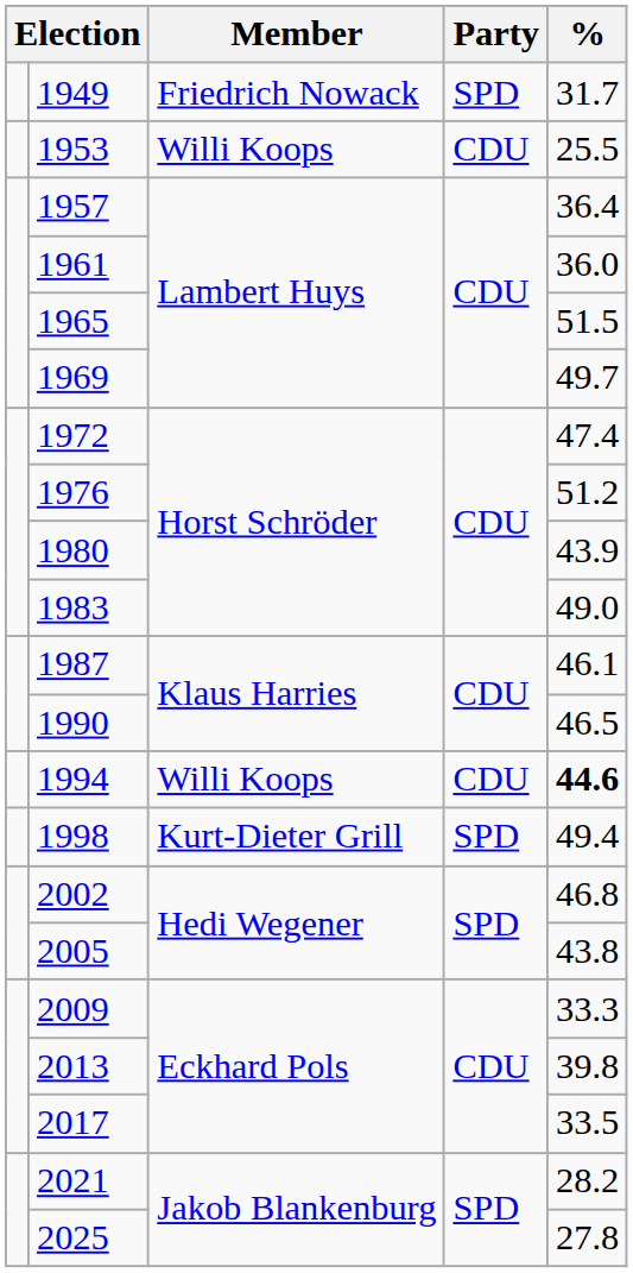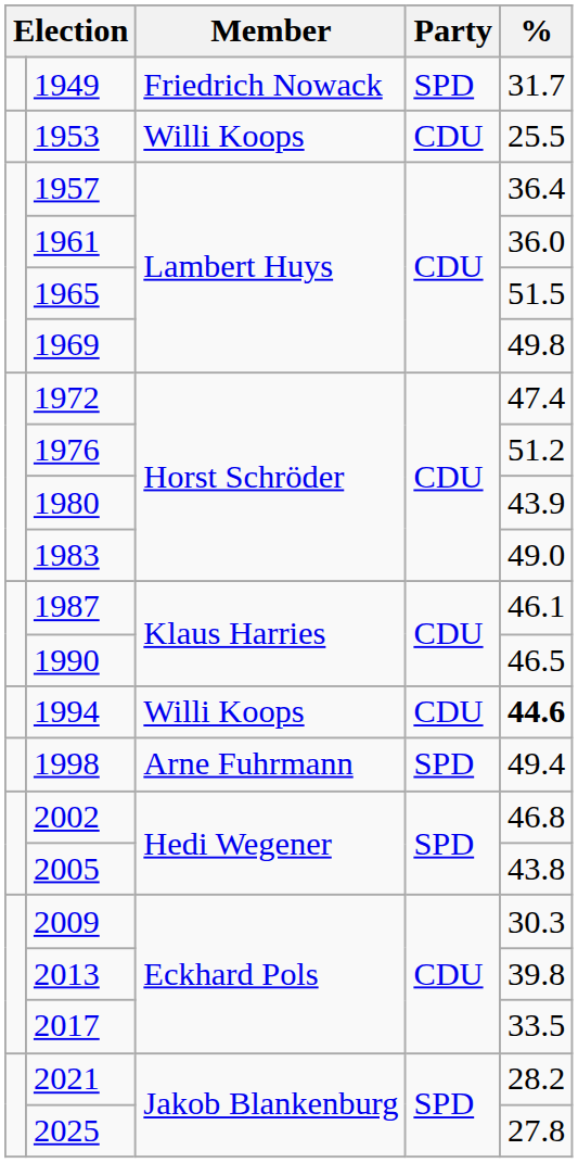 <table class=wikitable>
 <tr>
 <th colspan=2>Election</th>
 <th>Member</th>
 <th>Party</th>
 <th>%</th>
 </tr>
 <tr>
 <td bgcolor=></td>
 <td><a href='#'>1949</a></td>
 <td><a href='#'>Friedrich Nowack</a></td>
 <td><a href='#'>SPD</a></td>
 <td align=right>31.7</td>
 </tr>
 <tr>
 <td bgcolor=></td>
 <td><a href='#'>1953</a></td>
 <td><a href='#'>Willi Koops</a></td>
 <td><a href='#'>CDU</a></td>
 <td align=right>25.5</td>
 </tr>
 <tr>
 <td rowspan=4 bgcolor=></td>
 <td><a href='#'>1957</a></td>
 <td rowspan=4><a href='#'>Lambert Huys</a></td>
 <td rowspan=4><a href='#'>CDU</a></td>
 <td align=right>36.4</td>
 </tr>
 <tr>
 <td><a href='#'>1961</a></td>
 <td align=right>36.0</td>
 </tr>
 <tr>
 <td><a href='#'>1965</a></td>
 <td align=right>51.5</td>
 </tr>
 <tr>
 <td><a href='#'>1969</a></td>
-<td align=right>49.7</td>
+<td align=right>49.8</td>
 </tr>
 <tr>
 <td rowspan=4 bgcolor=></td>
 <td><a href='#'>1972</a></td>
 <td rowspan=4><a href='#'>Horst Schröder</a></td>
 <td rowspan=4><a href='#'>CDU</a></td>
 <td align=right>47.4</td>
 </tr>
 <tr>
 <td><a href='#'>1976</a></td>
 <td align=right>51.2</td>
 </tr>
 <tr>
 <td><a href='#'>1980</a></td>
 <td align=right>43.9</td>
 </tr>
 <tr>
 <td><a href='#'>1983</a></td>
 <td align=right>49.0</td>
 </tr>
 <tr>
 <td rowspan=2 bgcolor=></td>
 <td><a href='#'>1987</a></td>
 <td rowspan=2><a href='#'>Klaus Harries</a></td>
 <td rowspan=2><a href='#'>CDU</a></td>
 <td align=right>46.1</td>
 </tr>
 <tr>
 <td><a href='#'>1990</a></td>
 <td align=right>46.5</td>
 </tr>
 <tr>
 <td bgcolor=></td>
 <td><a href='#'>1994</a></td>
 <td><a href='#'>Willi Koops</a></td>
 <td><a href='#'>CDU</a></td>
 <td align=right><strong>44.6</strong></td>
 </tr>
 <tr>
 <td bgcolor=></td>
 <td><a href='#'>1998</a></td>
-<td><a href='#'>Kurt-Dieter Grill</a></td>
+<td><a href='#'>Arne Fuhrmann</a></td>
 <td><a href='#'>SPD</a></td>
 <td align=right>49.4</td>
 </tr>
 <tr>
 <td rowspan=2 bgcolor=></td>
 <td><a href='#'>2002</a></td>
 <td rowspan=2><a href='#'>Hedi Wegener</a></td>
 <td rowspan=2><a href='#'>SPD</a></td>
 <td align=right>46.8</td>
 </tr>
 <tr>
 <td><a href='#'>2005</a></td>
 <td align=right>43.8</td>
 </tr>
 <tr>
 <td rowspan=3 bgcolor=></td>
 <td><a href='#'>2009</a></td>
 <td rowspan=3><a href='#'>Eckhard Pols</a></td>
 <td rowspan=3><a href='#'>CDU</a></td>
-<td align=right>33.3</td>
+<td align=right>30.3</td>
 </tr>
 <tr>
 <td><a href='#'>2013</a></td>
 <td align=right>39.8</td>
 </tr>
 <tr>
 <td><a href='#'>2017</a></td>
 <td align=right>33.5</td>
 </tr>
 <tr>
 <td rowspan=2 bgcolor=></td>
 <td><a href='#'>2021</a></td>
 <td rowspan=2><a href='#'>Jakob Blankenburg</a></td>
 <td rowspan=2><a href='#'>SPD</a></td>
 <td align=right>28.2</td>
 </tr>
 <tr>
 <td><a href='#'>2025</a></td>
 <td align=right>27.8</td>
 </tr>
 </table>
